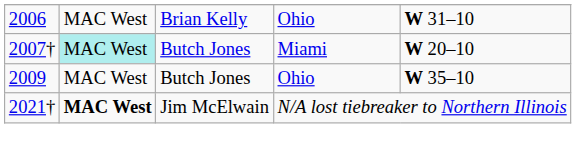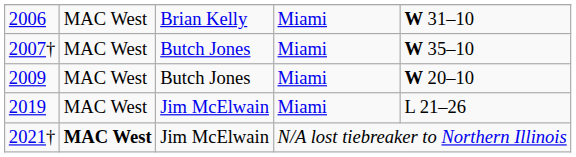 <table class="wikitable">
 <tr>
 </tr>
 <tr>
 <td><a href='#'>2006</a></td>
 <td>MAC West</td>
 <td><a href='#'>Brian Kelly</a></td>
-<td><a href='#'>Ohio</a></td>
+<td><a href='#'>Miami</a></td>
 <td><strong>W</strong> 31–10</td>
 </tr>
 <tr>
 <td><a href='#'>2007</a>†</td>
-<td style="background: paleturquoise;">MAC West</td>
+<td>MAC West</td>
 <td><a href='#'>Butch Jones</a></td>
 <td><a href='#'>Miami</a></td>
-<td><strong>W</strong> 20–10</td>
+<td><strong>W</strong> 35–10</td>
 </tr>
 <tr>
 <td><a href='#'>2009</a></td>
 <td>MAC West</td>
 <td>Butch Jones</td>
-<td><a href='#'>Ohio</a></td>
-<td><strong>W</strong> 35–10</td>
+<td><a href='#'>Miami</a></td>
+<td><strong>W</strong> 20–10</td>
+</tr>
+<tr>
+<td><a href='#'>2019</a></td>
+<td>MAC West</td>
+<td><a href='#'>Jim McElwain</a></td>
+<td><a href='#'>Miami</a></td>
+<td>L 21–26</td>
 </tr>
 <tr>
 <td><a href='#'>2021</a>†</td>
 <td><strong>MAC West</strong></td>
 <td>Jim McElwain</td>
 <td colspan="2"><em>N/A lost tiebreaker to <a href='#'>Northern Illinois</a></em></td>
 </tr>
 </table>
